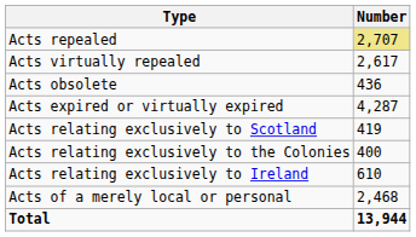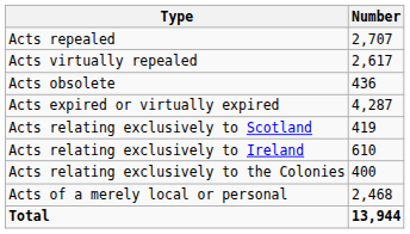 <table class="wikitable">
 <tr>
 <th>Type</th>
 <th>Number</th>
 </tr>
 <tr>
 <td>Acts repealed</td>
-<td style="background: khaki;">2,707</td>
+<td>2,707</td>
 </tr>
 <tr>
 <td>Acts virtually repealed</td>
 <td>2,617</td>
 </tr>
 <tr>
 <td>Acts obsolete</td>
 <td>436</td>
 </tr>
 <tr>
 <td>Acts expired or virtually expired</td>
 <td>4,287</td>
 </tr>
 <tr>
 <td>Acts relating exclusively to <a href='#'>Scotland</a></td>
 <td>419</td>
 </tr>
 <tr>
+<td>Acts relating exclusively to <a href='#'>Ireland</a></td>
+<td>610</td>
+</tr>
+<tr>
 <td>Acts relating exclusively to the Colonies</td>
 <td>400</td>
-</tr>
-<tr>
-<td>Acts relating exclusively to <a href='#'>Ireland</a></td>
-<td>610</td>
 </tr>
 <tr>
 <td>Acts of a merely local or personal</td>
 <td>2,468</td>
 </tr>
 <tr>
 <td><strong>Total</strong></td>
 <td><strong>13,944</strong></td>
 </tr>
 </table>
